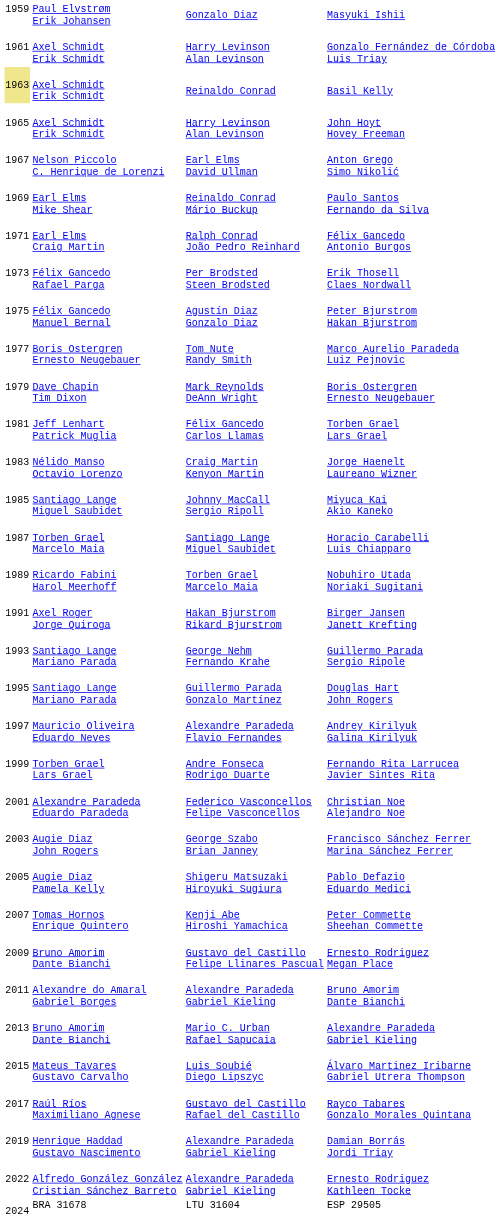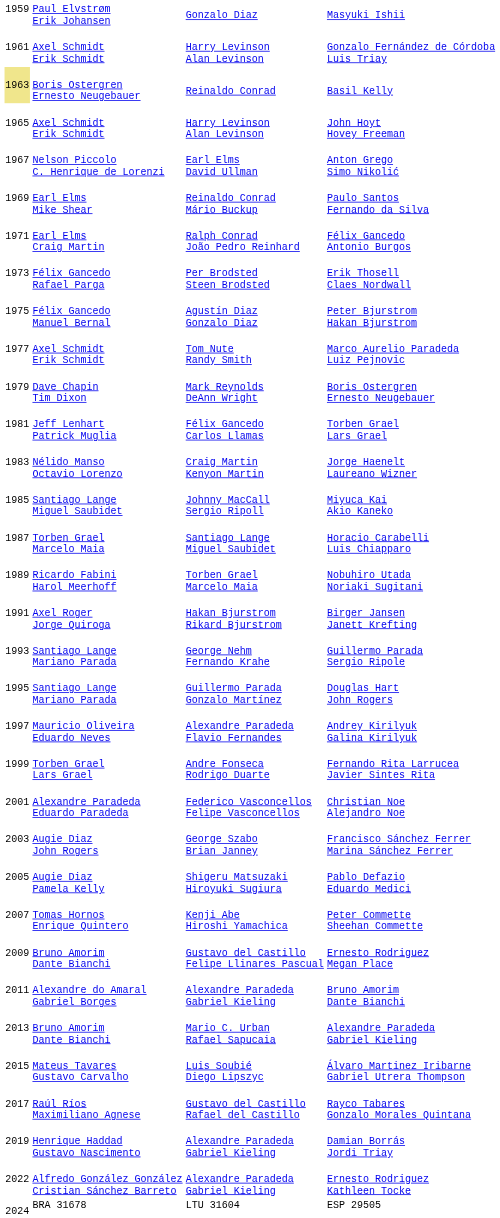 <table>
 <tr>
 <td>1959</td>
 <td><br><a href='#'>Paul Elvstrøm</a><br><a href='#'>Erik Johansen</a></td>
 <td><br><a href='#'>Gonzalo Diaz</a><br></td>
 <td><br><a href='#'>Masyuki Ishii</a><br></td>
 <td></td>
 </tr>
 <tr>
 <td>1961</td>
 <td><br><a href='#'>Axel Schmidt</a><br><a href='#'>Erik Schmidt</a></td>
 <td><br><a href='#'>Harry Levinson</a><br><a href='#'>Alan Levinson</a></td>
 <td><br><a href='#'>Gonzalo Fernández de Córdoba</a><br><a href='#'>Luis Triay</a></td>
 <td></td>
 </tr>
 <tr>
 <td style="background: khaki;">1963</td>
-<td><br><a href='#'>Axel Schmidt</a><br><a href='#'>Erik Schmidt</a></td>
+<td><br><a href='#'>Boris Ostergren</a><br><a href='#'>Ernesto Neugebauer</a></td>
 <td><br><a href='#'>Reinaldo Conrad</a><br></td>
 <td><br><a href='#'>Basil Kelly</a><br></td>
 <td></td>
 </tr>
 <tr>
 <td>1965</td>
 <td><br><a href='#'>Axel Schmidt</a><br><a href='#'>Erik Schmidt</a></td>
 <td><br><a href='#'>Harry Levinson</a><br><a href='#'>Alan Levinson</a></td>
 <td><br><a href='#'>John Hoyt</a><br><a href='#'>Hovey Freeman</a></td>
 <td></td>
 </tr>
 <tr>
 <td>1967</td>
 <td><br><a href='#'>Nelson Piccolo</a><br><a href='#'>C. Henrique de Lorenzi</a></td>
 <td><br><a href='#'>Earl Elms</a><br><a href='#'>David Ullman</a></td>
 <td><br><a href='#'>Anton Grego</a><br><a href='#'>Simo Nikolić</a></td>
 <td></td>
 </tr>
 <tr>
 <td>1969</td>
 <td><br><a href='#'>Earl Elms</a><br><a href='#'>Mike Shear</a></td>
 <td><br><a href='#'>Reinaldo Conrad</a><br><a href='#'>Mário Buckup</a></td>
 <td><br><a href='#'>Paulo Santos</a><br><a href='#'>Fernando da Silva</a></td>
 <td></td>
 </tr>
 <tr>
 <td>1971</td>
 <td><br><a href='#'>Earl Elms</a><br><a href='#'>Craig Martin</a></td>
 <td><br><a href='#'>Ralph Conrad</a><br><a href='#'>João Pedro Reinhard</a></td>
 <td><br><a href='#'>Félix Gancedo</a><br><a href='#'>Antonio Burgos</a></td>
 <td></td>
 </tr>
 <tr>
 <td>1973</td>
 <td><br><a href='#'>Félix Gancedo</a><br><a href='#'>Rafael Parga</a></td>
 <td><br><a href='#'>Per Brodsted</a><br><a href='#'>Steen Brodsted</a></td>
 <td><br><a href='#'>Erik Thosell</a><br><a href='#'>Claes Nordwall</a></td>
 <td></td>
 </tr>
 <tr>
 <td>1975</td>
 <td><br><a href='#'>Félix Gancedo</a><br><a href='#'>Manuel Bernal</a></td>
 <td><br><a href='#'>Agustín Diaz</a><br><a href='#'>Gonzalo Diaz</a></td>
 <td><br><a href='#'>Peter Bjurstrom</a><br><a href='#'>Hakan Bjurstrom</a></td>
 <td></td>
 </tr>
 <tr>
 <td>1977</td>
-<td><br><a href='#'>Boris Ostergren</a><br><a href='#'>Ernesto Neugebauer</a></td>
+<td><br><a href='#'>Axel Schmidt</a><br><a href='#'>Erik Schmidt</a></td>
 <td><br><a href='#'>Tom Nute</a><br><a href='#'>Randy Smith</a></td>
 <td><br><a href='#'>Marco Aurelio Paradeda</a><br><a href='#'>Luiz Pejnovic</a></td>
 <td></td>
 </tr>
 <tr>
 <td>1979</td>
 <td><br><a href='#'>Dave Chapin</a><br><a href='#'>Tim Dixon</a></td>
 <td><br><a href='#'>Mark Reynolds</a><br><a href='#'>DeAnn Wright</a></td>
 <td><br><a href='#'>Boris Ostergren</a><br><a href='#'>Ernesto Neugebauer</a></td>
 <td></td>
 </tr>
 <tr>
 <td>1981</td>
 <td><br><a href='#'>Jeff Lenhart</a><br><a href='#'>Patrick Muglia</a></td>
 <td><br><a href='#'>Félix Gancedo</a><br><a href='#'>Carlos Llamas</a></td>
 <td><br><a href='#'>Torben Grael</a><br><a href='#'>Lars Grael</a></td>
 <td></td>
 </tr>
 <tr>
 <td>1983</td>
 <td><br><a href='#'>Nélido Manso</a><br><a href='#'>Octavio Lorenzo</a></td>
 <td><br><a href='#'>Craig Martin</a><br><a href='#'>Kenyon Martin</a></td>
 <td><br><a href='#'>Jorge Haenelt</a><br><a href='#'>Laureano Wizner</a></td>
 <td></td>
 </tr>
 <tr>
 <td>1985</td>
 <td><br><a href='#'>Santiago Lange</a><br><a href='#'>Miguel Saubidet</a></td>
 <td><br><a href='#'>Johnny MacCall</a><br><a href='#'>Sergio Ripoll</a></td>
 <td><br><a href='#'>Miyuca Kai</a><br><a href='#'>Akio Kaneko</a></td>
 <td></td>
 </tr>
 <tr>
 <td>1987</td>
 <td><br><a href='#'>Torben Grael</a><br><a href='#'>Marcelo Maia</a></td>
 <td><br><a href='#'>Santiago Lange</a><br><a href='#'>Miguel Saubidet</a></td>
 <td><br><a href='#'>Horacio Carabelli</a><br><a href='#'>Luis Chiapparo</a></td>
 <td></td>
 </tr>
 <tr>
 <td>1989</td>
 <td><br><a href='#'>Ricardo Fabini</a><br><a href='#'>Harol Meerhoff</a></td>
 <td><br><a href='#'>Torben Grael</a><br><a href='#'>Marcelo Maia</a></td>
 <td><br><a href='#'>Nobuhiro Utada</a><br><a href='#'>Noriaki Sugitani</a></td>
 <td></td>
 </tr>
 <tr>
 <td>1991</td>
 <td><br><a href='#'>Axel Roger</a><br><a href='#'>Jorge Quiroga</a></td>
 <td><br><a href='#'>Hakan Bjurstrom</a><br><a href='#'>Rikard Bjurstrom</a></td>
 <td><br><a href='#'>Birger Jansen</a><br><a href='#'>Janett Krefting</a></td>
 <td></td>
 </tr>
 <tr>
 <td>1993</td>
 <td><br><a href='#'>Santiago Lange</a><br><a href='#'>Mariano Parada</a></td>
 <td><br><a href='#'>George Nehm</a><br><a href='#'>Fernando Krahe</a></td>
 <td><br><a href='#'>Guillermo Parada</a><br><a href='#'>Sergio Ripole</a></td>
 <td></td>
 </tr>
 <tr>
 <td>1995</td>
 <td><br><a href='#'>Santiago Lange</a><br><a href='#'>Mariano Parada</a></td>
 <td><br><a href='#'>Guillermo Parada</a><br><a href='#'>Gonzalo Martínez</a></td>
 <td><br><a href='#'>Douglas Hart</a><br><a href='#'>John Rogers</a></td>
 <td></td>
 </tr>
 <tr>
 <td>1997</td>
 <td><br><a href='#'>Mauricio Oliveira</a><br><a href='#'>Eduardo Neves</a></td>
 <td><br><a href='#'>Alexandre Paradeda</a><br><a href='#'>Flavio Fernandes</a></td>
 <td><br><a href='#'>Andrey Kirilyuk</a><br><a href='#'>Galina Kirilyuk</a></td>
 <td></td>
 </tr>
 <tr>
 <td>1999</td>
 <td><br><a href='#'>Torben Grael</a><br><a href='#'>Lars Grael</a></td>
 <td><br><a href='#'>Andre Fonseca</a><br><a href='#'>Rodrigo Duarte</a></td>
 <td><br><a href='#'>Fernando Rita Larrucea</a><br><a href='#'>Javier Sintes Rita</a></td>
 <td></td>
 </tr>
 <tr>
 <td>2001</td>
 <td><br><a href='#'>Alexandre Paradeda</a><br><a href='#'>Eduardo Paradeda</a></td>
 <td><br><a href='#'>Federico Vasconcellos</a><br><a href='#'>Felipe Vasconcellos</a></td>
 <td><br><a href='#'>Christian Noe</a><br><a href='#'>Alejandro Noe</a></td>
 <td></td>
 </tr>
 <tr>
 <td>2003</td>
 <td><br><a href='#'>Augie Diaz</a><br><a href='#'>John Rogers</a></td>
 <td><br><a href='#'>George Szabo</a><br><a href='#'>Brian Janney</a></td>
 <td><br><a href='#'>Francisco Sánchez Ferrer</a><br><a href='#'>Marina Sánchez Ferrer</a></td>
 <td></td>
 </tr>
 <tr>
 <td>2005</td>
 <td><br><a href='#'>Augie Diaz</a><br><a href='#'>Pamela Kelly</a></td>
 <td><br><a href='#'>Shigeru Matsuzaki</a><br><a href='#'>Hiroyuki Sugiura</a></td>
 <td><br><a href='#'>Pablo Defazio</a><br><a href='#'>Eduardo Medici</a></td>
 <td></td>
 </tr>
 <tr>
 <td>2007</td>
 <td><br><a href='#'>Tomas Hornos</a><br><a href='#'>Enrique Quintero</a></td>
 <td><br><a href='#'>Kenji Abe</a><br><a href='#'>Hiroshi Yamachica</a></td>
 <td><br><a href='#'>Peter Commette</a><br><a href='#'>Sheehan Commette</a></td>
 <td></td>
 </tr>
 <tr>
 <td>2009</td>
 <td><br><a href='#'>Bruno Amorim</a><br><a href='#'>Dante Bianchi</a></td>
 <td><br><a href='#'>Gustavo del Castillo</a><br><a href='#'>Felipe Llinares Pascual</a></td>
 <td><br><a href='#'>Ernesto Rodriguez</a><br><a href='#'>Megan Place</a></td>
 <td></td>
 </tr>
 <tr>
 <td>2011</td>
 <td><br><a href='#'>Alexandre do Amaral</a><br><a href='#'>Gabriel Borges</a></td>
 <td><br><a href='#'>Alexandre Paradeda</a><br><a href='#'>Gabriel Kieling</a></td>
 <td><br><a href='#'>Bruno Amorim</a><br><a href='#'>Dante Bianchi</a></td>
 <td></td>
 </tr>
 <tr>
 <td>2013</td>
 <td><br><a href='#'>Bruno Amorim</a><br><a href='#'>Dante Bianchi</a></td>
 <td><br><a href='#'>Mario C. Urban</a><br><a href='#'>Rafael Sapucaia</a></td>
 <td><br><a href='#'>Alexandre Paradeda</a><br><a href='#'>Gabriel Kieling</a></td>
 <td></td>
 </tr>
 <tr>
 <td>2015</td>
 <td><br><a href='#'>Mateus Tavares</a><br><a href='#'>Gustavo Carvalho</a></td>
 <td><br><a href='#'>Luis Soubié</a><br><a href='#'>Diego Lipszyc</a></td>
 <td><br><a href='#'>Álvaro Martinez Iribarne</a><br><a href='#'>Gabriel Utrera Thompson</a></td>
 <td></td>
 </tr>
 <tr>
 <td>2017</td>
 <td><br><a href='#'>Raúl Ríos</a><br><a href='#'>Maximiliano Agnese</a></td>
 <td><br><a href='#'>Gustavo del Castillo</a><br><a href='#'>Rafael del Castillo</a></td>
 <td><br><a href='#'>Rayco Tabares</a><br><a href='#'>Gonzalo Morales Quintana</a></td>
 <td></td>
 </tr>
 <tr>
 <td>2019</td>
 <td><br><a href='#'>Henrique Haddad</a><br><a href='#'>Gustavo Nascimento</a></td>
 <td><br><a href='#'>Alexandre Paradeda</a><br><a href='#'>Gabriel Kieling</a></td>
 <td><br><a href='#'>Damian Borrás</a><br><a href='#'>Jordi Triay</a></td>
 <td></td>
 </tr>
 <tr>
 <td>2022</td>
 <td><br><a href='#'>Alfredo González González</a><br><a href='#'>Cristian Sánchez Barreto</a></td>
 <td><br><a href='#'>Alexandre Paradeda</a><br><a href='#'>Gabriel Kieling</a></td>
 <td><br><a href='#'>Ernesto Rodriguez</a><br><a href='#'>Kathleen Tocke</a></td>
 <td></td>
 </tr>
 <tr>
 <td>2024</td>
 <td>BRA 31678<br><br></td>
 <td>LTU 31604<br><br></td>
 <td>ESP 29505<br><br></td>
 <td></td>
 </tr>
 </table>
